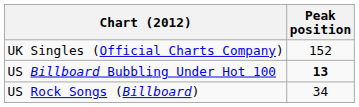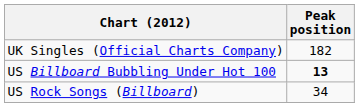 <table class="wikitable sortable">
 <tr>
 <th>Chart (2012)</th>
 <th>Peak<br>position</th>
 </tr>
 <tr>
 <td>UK Singles (<a href='#'>Official Charts Company</a>)</td>
-<td style="text-align:center;">152</td>
+<td style="text-align:center;">182</td>
 </tr>
 <tr>
 <td>US <a href='#'><em>Billboard</em> Bubbling Under Hot 100</a></td>
 <td style="text-align:center;"><strong>13</strong></td>
 </tr>
 <tr>
 <td>US <a href='#'>Rock Songs</a> (<em><a href='#'>Billboard</a></em>)</td>
 <td style="text-align:center;">34</td>
 </tr>
 <tr>
 </tr>
 </table>
